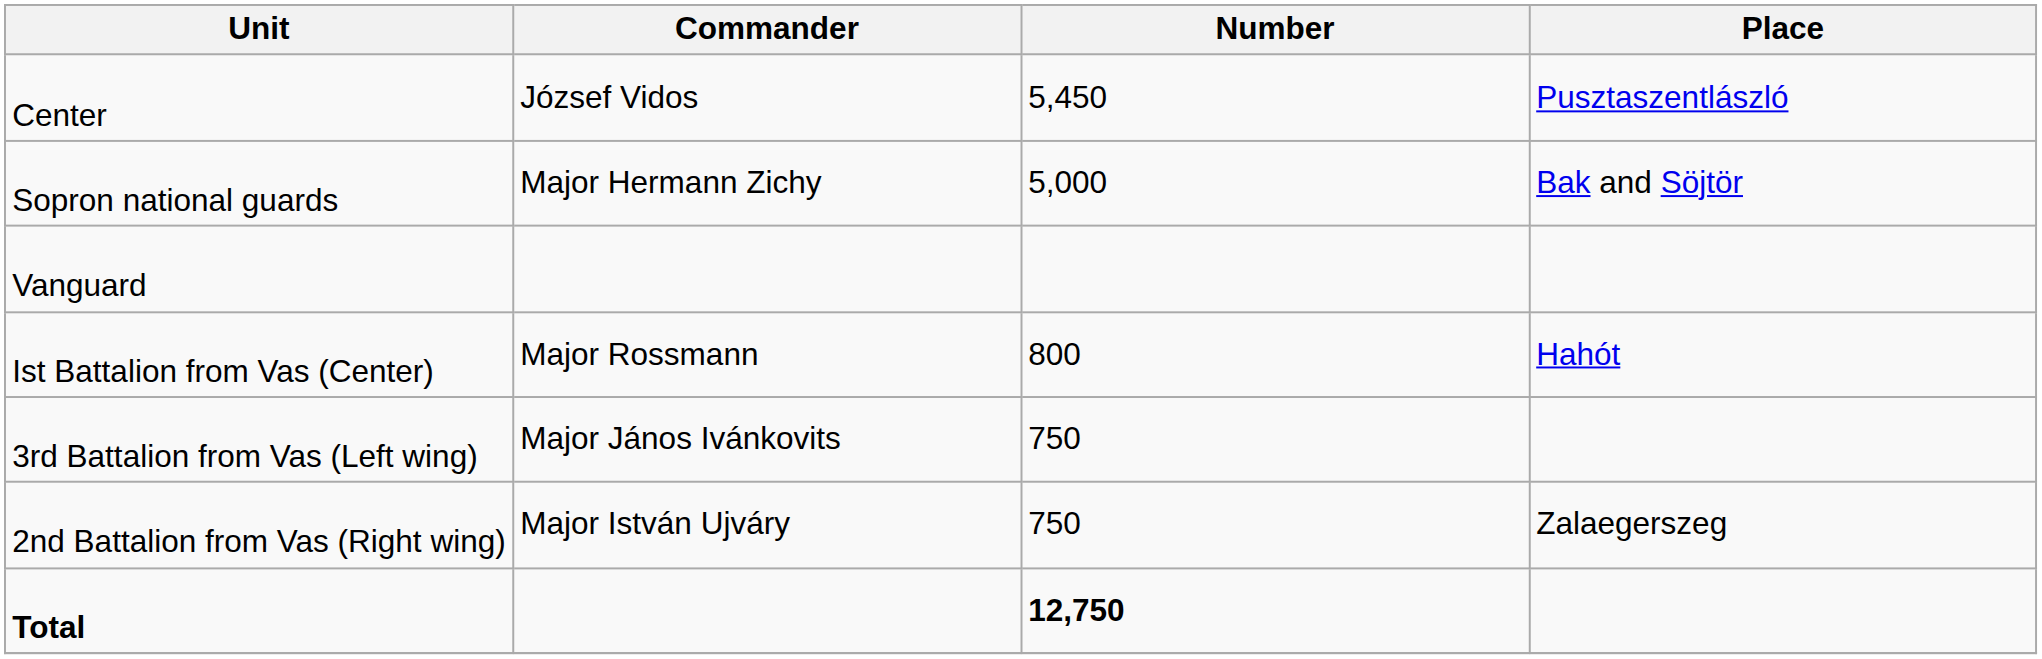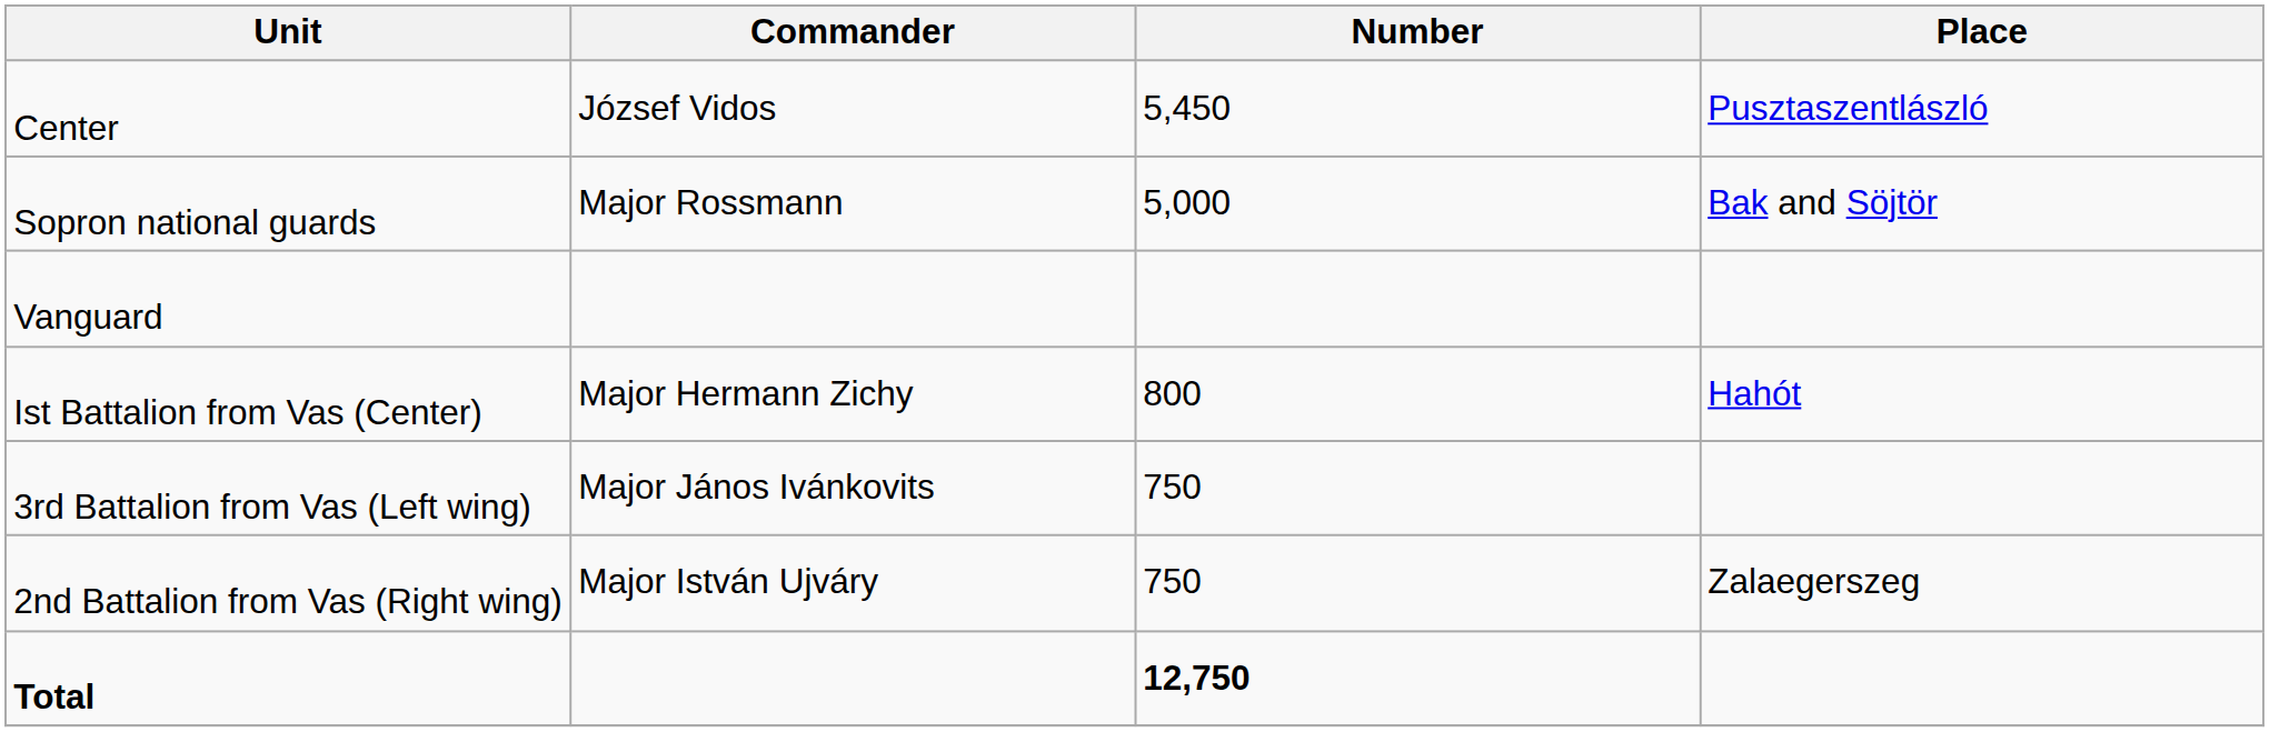 <table class="wikitable">
 <tr>
 <th width=25%>Unit</th>
 <th width=25%>Commander</th>
 <th width=25%>Number</th>
 <th width=25%>Place</th>
 </tr>
 <tr>
 <td><br>Center</td>
 <td>József Vidos</td>
 <td>5,450</td>
 <td><a href='#'>Pusztaszentlászló</a></td>
 </tr>
 <tr>
 <td><br>Sopron national guards</td>
-<td>Major Hermann Zichy</td>
+<td>Major Rossmann</td>
 <td>5,000</td>
 <td><a href='#'>Bak</a> and <a href='#'>Söjtör</a></td>
 </tr>
 <tr>
 <td><br>Vanguard</td>
 <td></td>
 <td></td>
 <td></td>
 </tr>
 <tr>
 <td><br>Ist Battalion from Vas (Center)</td>
-<td>Major Rossmann</td>
+<td>Major Hermann Zichy</td>
 <td>800</td>
 <td><a href='#'>Hahót</a></td>
 </tr>
 <tr>
 <td><br>3rd Battalion from Vas  (Left wing)</td>
 <td>Major János Ivánkovits</td>
 <td>750</td>
 <td></td>
 </tr>
 <tr>
 <td><br>2nd Battalion from Vas  (Right wing)</td>
 <td>Major István Ujváry</td>
 <td>750</td>
 <td>Zalaegerszeg</td>
 </tr>
 <tr>
 <td><br><strong>Total</strong></td>
 <td></td>
 <td><strong>12,750</strong></td>
 <td></td>
 </tr>
 <tr>
 </tr>
 </table>
